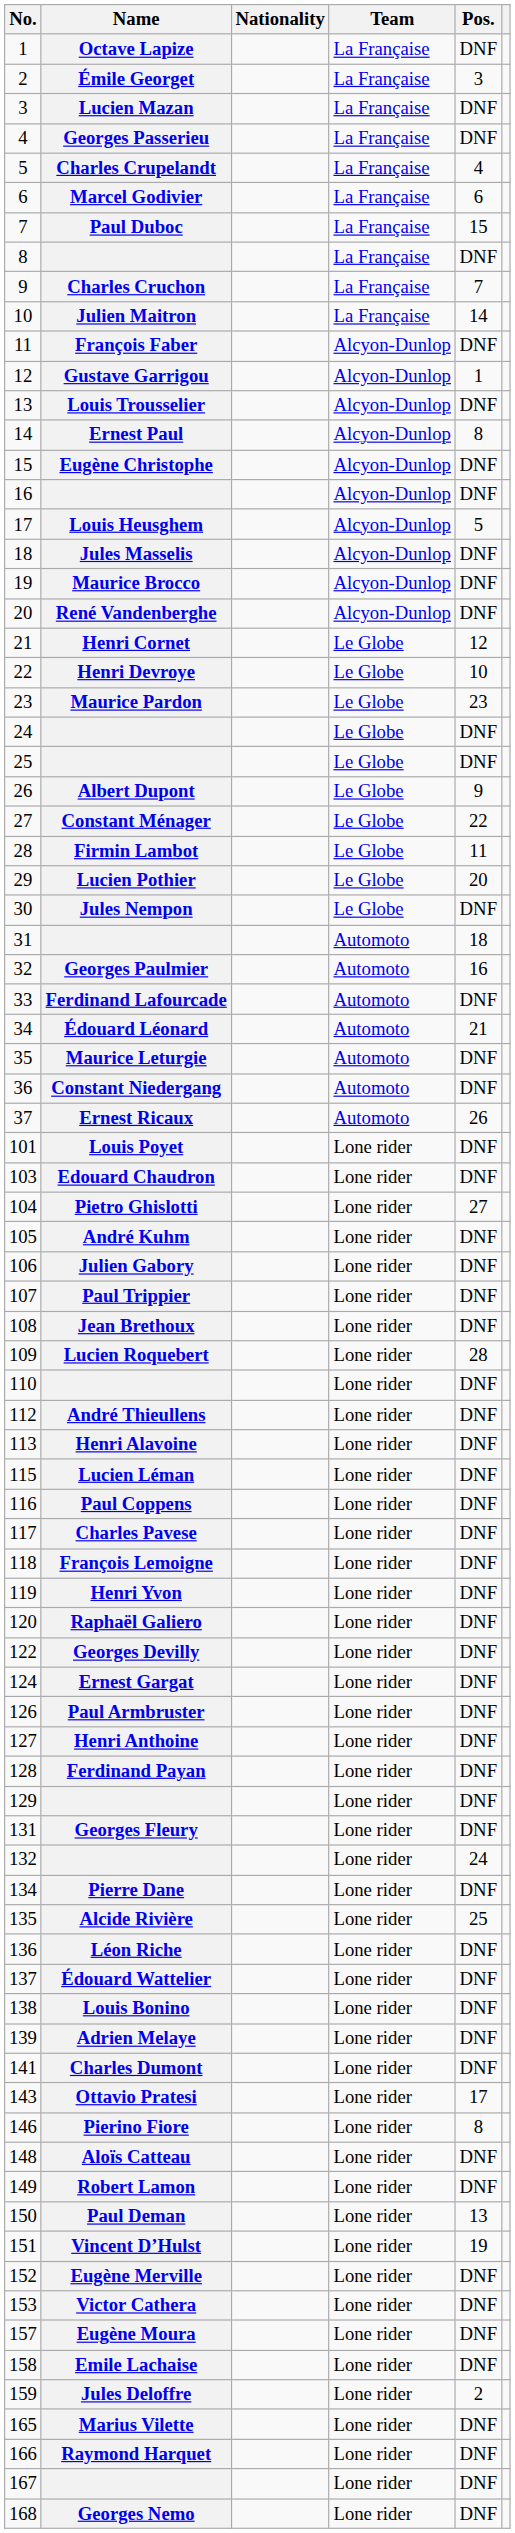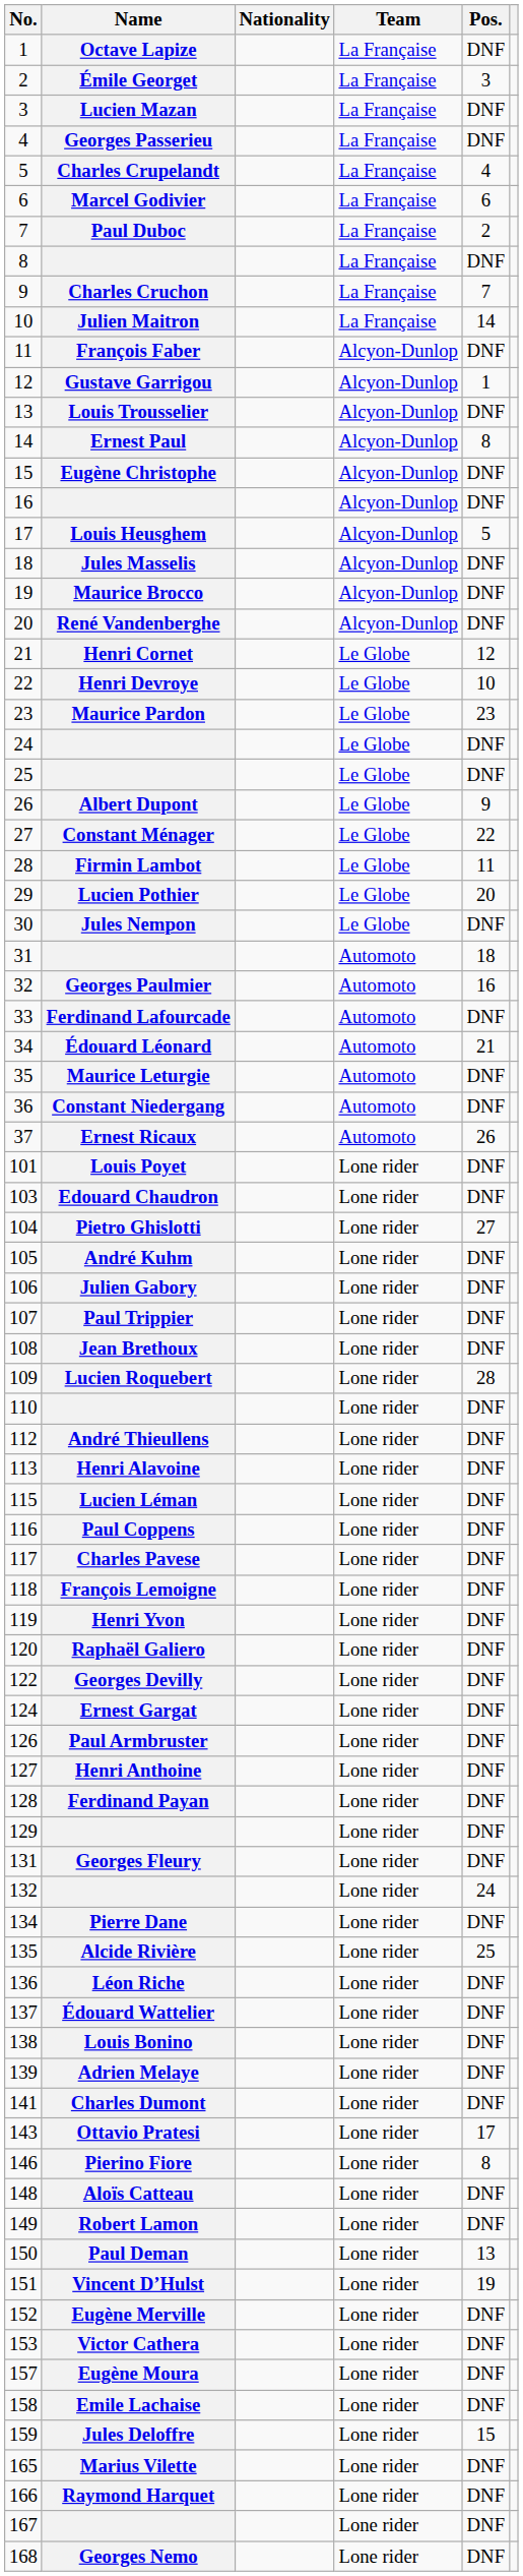 <table class="wikitable plainrowheaders sortable">
 <tr>
 <th scope="col">No.</th>
 <th scope="col">Name</th>
 <th scope="col">Nationality</th>
 <th scope="col">Team</th>
 <th scope="col" data-sort-type="number">Pos.</th>
 <th scope="col" class="unsortable"></th>
 </tr>
 <tr>
 <td style="text-align:center;">1</td>
 <th scope="row"><a href='#'>Octave Lapize</a></th>
 <td></td>
 <td><a href='#'>La Française</a></td>
 <td style="text-align:center;" data-sort-value="29">DNF</td>
 <td style="text-align:center;"></td>
 </tr>
 <tr>
 <td style="text-align:center;">2</td>
 <th scope="row"><a href='#'>Émile Georget</a></th>
 <td></td>
 <td><a href='#'>La Française</a></td>
 <td style="text-align:center;" data-sort-value="3">3</td>
 <td style="text-align:center;"></td>
 </tr>
 <tr>
 <td style="text-align:center;">3</td>
 <th scope="row"><a href='#'>Lucien Mazan</a></th>
 <td></td>
 <td><a href='#'>La Française</a></td>
 <td style="text-align:center;" data-sort-value="29">DNF</td>
 <td style="text-align:center;"></td>
 </tr>
 <tr>
 <td style="text-align:center;">4</td>
 <th scope="row"><a href='#'>Georges Passerieu</a></th>
 <td></td>
 <td><a href='#'>La Française</a></td>
 <td style="text-align:center;" data-sort-value="29">DNF</td>
 <td style="text-align:center;"></td>
 </tr>
 <tr>
 <td style="text-align:center;">5</td>
 <th scope="row"><a href='#'>Charles Crupelandt</a></th>
 <td></td>
 <td><a href='#'>La Française</a></td>
 <td style="text-align:center;" data-sort-value="4">4</td>
 <td style="text-align:center;"></td>
 </tr>
 <tr>
 <td style="text-align:center;">6</td>
 <th scope="row"><a href='#'>Marcel Godivier</a></th>
 <td></td>
 <td><a href='#'>La Française</a></td>
 <td style="text-align:center;" data-sort-value="6">6</td>
 <td style="text-align:center;"></td>
 </tr>
 <tr>
 <td style="text-align:center;">7</td>
 <th scope="row"><a href='#'>Paul Duboc</a></th>
 <td></td>
 <td><a href='#'>La Française</a></td>
-<td style="text-align:center;" data-sort-value="15">15</td>
+<td style="text-align:center;" data-sort-value="2">2</td>
 <td style="text-align:center;"></td>
 </tr>
 <tr>
 <td style="text-align:center;">8</td>
 <th scope="row"></th>
 <td></td>
 <td><a href='#'>La Française</a></td>
 <td style="text-align:center;" data-sort-value="29">DNF</td>
 <td style="text-align:center;"></td>
 </tr>
 <tr>
 <td style="text-align:center;">9</td>
 <th scope="row"><a href='#'>Charles Cruchon</a></th>
 <td></td>
 <td><a href='#'>La Française</a></td>
 <td style="text-align:center;" data-sort-value="7">7</td>
 <td style="text-align:center;"></td>
 </tr>
 <tr>
 <td style="text-align:center;">10</td>
 <th scope="row"><a href='#'>Julien Maitron</a></th>
 <td></td>
 <td><a href='#'>La Française</a></td>
 <td style="text-align:center;" data-sort-value="14">14</td>
 <td style="text-align:center;"></td>
 </tr>
 <tr>
 <td style="text-align:center;">11</td>
 <th scope="row"><a href='#'>François Faber</a></th>
 <td></td>
 <td><a href='#'>Alcyon-Dunlop</a></td>
 <td style="text-align:center;" data-sort-value="29">DNF</td>
 <td style="text-align:center;"></td>
 </tr>
 <tr>
 <td style="text-align:center;">12</td>
 <th scope="row"><a href='#'>Gustave Garrigou</a></th>
 <td></td>
 <td><a href='#'>Alcyon-Dunlop</a></td>
 <td style="text-align:center;" data-sort-value="1">1</td>
 <td style="text-align:center;"></td>
 </tr>
 <tr>
 <td style="text-align:center;">13</td>
 <th scope="row"><a href='#'>Louis Trousselier</a></th>
 <td></td>
 <td><a href='#'>Alcyon-Dunlop</a></td>
 <td style="text-align:center;" data-sort-value="29">DNF</td>
 <td style="text-align:center;"></td>
 </tr>
 <tr>
 <td style="text-align:center;">14</td>
 <th scope="row"><a href='#'>Ernest Paul</a></th>
 <td></td>
 <td><a href='#'>Alcyon-Dunlop</a></td>
 <td style="text-align:center;" data-sort-value="8">8</td>
 <td style="text-align:center;"></td>
 </tr>
 <tr>
 <td style="text-align:center;">15</td>
 <th scope="row"><a href='#'>Eugène Christophe</a></th>
 <td></td>
 <td><a href='#'>Alcyon-Dunlop</a></td>
 <td style="text-align:center;" data-sort-value="29">DNF</td>
 <td style="text-align:center;"></td>
 </tr>
 <tr>
 <td style="text-align:center;">16</td>
 <th scope="row"></th>
 <td></td>
 <td><a href='#'>Alcyon-Dunlop</a></td>
 <td style="text-align:center;" data-sort-value="29">DNF</td>
 <td style="text-align:center;"></td>
 </tr>
 <tr>
 <td style="text-align:center;">17</td>
 <th scope="row"><a href='#'>Louis Heusghem</a></th>
 <td></td>
 <td><a href='#'>Alcyon-Dunlop</a></td>
 <td style="text-align:center;" data-sort-value="5">5</td>
 <td style="text-align:center;"></td>
 </tr>
 <tr>
 <td style="text-align:center;">18</td>
 <th scope="row"><a href='#'>Jules Masselis</a></th>
 <td></td>
 <td><a href='#'>Alcyon-Dunlop</a></td>
 <td style="text-align:center;" data-sort-value="29">DNF</td>
 <td style="text-align:center;"></td>
 </tr>
 <tr>
 <td style="text-align:center;">19</td>
 <th scope="row"><a href='#'>Maurice Brocco</a></th>
 <td></td>
 <td><a href='#'>Alcyon-Dunlop</a></td>
 <td style="text-align:center;" data-sort-value="29">DNF</td>
 <td style="text-align:center;"></td>
 </tr>
 <tr>
 <td style="text-align:center;">20</td>
 <th scope="row"><a href='#'>René Vandenberghe</a></th>
 <td></td>
 <td><a href='#'>Alcyon-Dunlop</a></td>
 <td style="text-align:center;" data-sort-value="29">DNF</td>
 <td style="text-align:center;"></td>
 </tr>
 <tr>
 <td style="text-align:center;">21</td>
 <th scope="row"><a href='#'>Henri Cornet</a></th>
 <td></td>
 <td><a href='#'>Le Globe</a></td>
 <td style="text-align:center;" data-sort-value="12">12</td>
 <td style="text-align:center;"></td>
 </tr>
 <tr>
 <td style="text-align:center;">22</td>
 <th scope="row"><a href='#'>Henri Devroye</a></th>
 <td></td>
 <td><a href='#'>Le Globe</a></td>
 <td style="text-align:center;" data-sort-value="10">10</td>
 <td style="text-align:center;"></td>
 </tr>
 <tr>
 <td style="text-align:center;">23</td>
 <th scope="row"><a href='#'>Maurice Pardon</a></th>
 <td></td>
 <td><a href='#'>Le Globe</a></td>
 <td style="text-align:center;" data-sort-value="23">23</td>
 <td style="text-align:center;"></td>
 </tr>
 <tr>
 <td style="text-align:center;">24</td>
 <th scope="row"></th>
 <td></td>
 <td><a href='#'>Le Globe</a></td>
 <td style="text-align:center;" data-sort-value="29">DNF</td>
 <td style="text-align:center;"></td>
 </tr>
 <tr>
 <td style="text-align:center;">25</td>
 <th scope="row"></th>
 <td></td>
 <td><a href='#'>Le Globe</a></td>
 <td style="text-align:center;" data-sort-value="29">DNF</td>
 <td style="text-align:center;"></td>
 </tr>
 <tr>
 <td style="text-align:center;">26</td>
 <th scope="row"><a href='#'>Albert Dupont</a></th>
 <td></td>
 <td><a href='#'>Le Globe</a></td>
 <td style="text-align:center;" data-sort-value="9">9</td>
 <td style="text-align:center;"></td>
 </tr>
 <tr>
 <td style="text-align:center;">27</td>
 <th scope="row"><a href='#'>Constant Ménager</a></th>
 <td></td>
 <td><a href='#'>Le Globe</a></td>
 <td style="text-align:center;" data-sort-value="22">22</td>
 <td style="text-align:center;"></td>
 </tr>
 <tr>
 <td style="text-align:center;">28</td>
 <th scope="row"><a href='#'>Firmin Lambot</a></th>
 <td></td>
 <td><a href='#'>Le Globe</a></td>
 <td style="text-align:center;" data-sort-value="11">11</td>
 <td style="text-align:center;"></td>
 </tr>
 <tr>
 <td style="text-align:center;">29</td>
 <th scope="row"><a href='#'>Lucien Pothier</a></th>
 <td></td>
 <td><a href='#'>Le Globe</a></td>
 <td style="text-align:center;" data-sort-value="20">20</td>
 <td style="text-align:center;"></td>
 </tr>
 <tr>
 <td style="text-align:center;">30</td>
 <th scope="row"><a href='#'>Jules Nempon</a></th>
 <td></td>
 <td><a href='#'>Le Globe</a></td>
 <td style="text-align:center;" data-sort-value="29">DNF</td>
 <td style="text-align:center;"></td>
 </tr>
 <tr>
 <td style="text-align:center;">31</td>
 <th scope="row"></th>
 <td></td>
 <td><a href='#'>Automoto</a></td>
 <td style="text-align:center;" data-sort-value="18">18</td>
 <td style="text-align:center;"></td>
 </tr>
 <tr>
 <td style="text-align:center;">32</td>
 <th scope="row"><a href='#'>Georges Paulmier</a></th>
 <td></td>
 <td><a href='#'>Automoto</a></td>
 <td style="text-align:center;" data-sort-value="16">16</td>
 <td style="text-align:center;"></td>
 </tr>
 <tr>
 <td style="text-align:center;">33</td>
 <th scope="row"><a href='#'>Ferdinand Lafourcade</a></th>
 <td></td>
 <td><a href='#'>Automoto</a></td>
 <td style="text-align:center;" data-sort-value="29">DNF</td>
 <td style="text-align:center;"></td>
 </tr>
 <tr>
 <td style="text-align:center;">34</td>
 <th scope="row"><a href='#'>Édouard Léonard</a></th>
 <td></td>
 <td><a href='#'>Automoto</a></td>
 <td style="text-align:center;" data-sort-value="21">21</td>
 <td style="text-align:center;"></td>
 </tr>
 <tr>
 <td style="text-align:center;">35</td>
 <th scope="row"><a href='#'>Maurice Leturgie</a></th>
 <td></td>
 <td><a href='#'>Automoto</a></td>
 <td style="text-align:center;" data-sort-value="29">DNF</td>
 <td style="text-align:center;"></td>
 </tr>
 <tr>
 <td style="text-align:center;">36</td>
 <th scope="row"><a href='#'>Constant Niedergang</a></th>
 <td></td>
 <td><a href='#'>Automoto</a></td>
 <td style="text-align:center;" data-sort-value="29">DNF</td>
 <td style="text-align:center;"></td>
 </tr>
 <tr>
 <td style="text-align:center;">37</td>
 <th scope="row"><a href='#'>Ernest Ricaux</a></th>
 <td></td>
 <td><a href='#'>Automoto</a></td>
 <td style="text-align:center;" data-sort-value="26">26</td>
 <td style="text-align:center;"></td>
 </tr>
 <tr>
 <td style="text-align:center;">101</td>
 <th scope="row"><a href='#'>Louis Poyet</a></th>
 <td></td>
 <td>Lone rider</td>
 <td style="text-align:center;" data-sort-value="29">DNF</td>
 <td style="text-align:center;"></td>
 </tr>
 <tr>
 <td style="text-align:center;">103</td>
 <th scope="row"><a href='#'>Edouard Chaudron</a></th>
 <td></td>
 <td>Lone rider</td>
 <td style="text-align:center;" data-sort-value="29">DNF</td>
 <td style="text-align:center;"></td>
 </tr>
 <tr>
 <td style="text-align:center;">104</td>
 <th scope="row"><a href='#'>Pietro Ghislotti</a></th>
 <td></td>
 <td>Lone rider</td>
 <td style="text-align:center;" data-sort-value="27">27</td>
 <td style="text-align:center;"></td>
 </tr>
 <tr>
 <td style="text-align:center;">105</td>
 <th scope="row"><a href='#'>André Kuhm</a></th>
 <td></td>
 <td>Lone rider</td>
 <td style="text-align:center;" data-sort-value="29">DNF</td>
 <td style="text-align:center;"></td>
 </tr>
 <tr>
 <td style="text-align:center;">106</td>
 <th scope="row"><a href='#'>Julien Gabory</a></th>
 <td></td>
 <td>Lone rider</td>
 <td style="text-align:center;" data-sort-value="29">DNF</td>
 <td style="text-align:center;"></td>
 </tr>
 <tr>
 <td style="text-align:center;">107</td>
 <th scope="row"><a href='#'>Paul Trippier</a></th>
 <td></td>
 <td>Lone rider</td>
 <td style="text-align:center;" data-sort-value="29">DNF</td>
 <td style="text-align:center;"></td>
 </tr>
 <tr>
 <td style="text-align:center;">108</td>
 <th scope="row"><a href='#'>Jean Brethoux</a></th>
 <td></td>
 <td>Lone rider</td>
 <td style="text-align:center;" data-sort-value="29">DNF</td>
 <td style="text-align:center;"></td>
 </tr>
 <tr>
 <td style="text-align:center;">109</td>
 <th scope="row"><a href='#'>Lucien Roquebert</a></th>
 <td></td>
 <td>Lone rider</td>
 <td style="text-align:center;" data-sort-value="28">28</td>
 <td style="text-align:center;"></td>
 </tr>
 <tr>
 <td style="text-align:center;">110</td>
 <th scope="row"></th>
 <td></td>
 <td>Lone rider</td>
 <td style="text-align:center;" data-sort-value="29">DNF</td>
 <td style="text-align:center;"></td>
 </tr>
 <tr>
 <td style="text-align:center;">112</td>
 <th scope="row"><a href='#'>André Thieullens</a></th>
 <td></td>
 <td>Lone rider</td>
 <td style="text-align:center;" data-sort-value="29">DNF</td>
 <td style="text-align:center;"></td>
 </tr>
 <tr>
 <td style="text-align:center;">113</td>
 <th scope="row"><a href='#'>Henri Alavoine</a></th>
 <td></td>
 <td>Lone rider</td>
 <td style="text-align:center;" data-sort-value="29">DNF</td>
 <td style="text-align:center;"></td>
 </tr>
 <tr>
 <td style="text-align:center;">115</td>
 <th scope="row"><a href='#'>Lucien Léman</a></th>
 <td></td>
 <td>Lone rider</td>
 <td style="text-align:center;" data-sort-value="29">DNF</td>
 <td style="text-align:center;"></td>
 </tr>
 <tr>
 <td style="text-align:center;">116</td>
 <th scope="row"><a href='#'>Paul Coppens</a></th>
 <td></td>
 <td>Lone rider</td>
 <td style="text-align:center;" data-sort-value="29">DNF</td>
 <td style="text-align:center;"></td>
 </tr>
 <tr>
 <td style="text-align:center;">117</td>
 <th scope="row"><a href='#'>Charles Pavese</a></th>
 <td></td>
 <td>Lone rider</td>
 <td style="text-align:center;" data-sort-value="29">DNF</td>
 <td style="text-align:center;"></td>
 </tr>
 <tr>
 <td style="text-align:center;">118</td>
 <th scope="row"><a href='#'>François Lemoigne</a></th>
 <td></td>
 <td>Lone rider</td>
 <td style="text-align:center;" data-sort-value="29">DNF</td>
 <td style="text-align:center;"></td>
 </tr>
 <tr>
 <td style="text-align:center;">119</td>
 <th scope="row"><a href='#'>Henri Yvon</a></th>
 <td></td>
 <td>Lone rider</td>
 <td style="text-align:center;" data-sort-value="29">DNF</td>
 <td style="text-align:center;"></td>
 </tr>
 <tr>
 <td style="text-align:center;">120</td>
 <th scope="row"><a href='#'>Raphaël Galiero</a></th>
 <td></td>
 <td>Lone rider</td>
 <td style="text-align:center;" data-sort-value="29">DNF</td>
 <td style="text-align:center;"></td>
 </tr>
 <tr>
 <td style="text-align:center;">122</td>
 <th scope="row"><a href='#'>Georges Devilly</a></th>
 <td></td>
 <td>Lone rider</td>
 <td style="text-align:center;" data-sort-value="29">DNF</td>
 <td style="text-align:center;"></td>
 </tr>
 <tr>
 <td style="text-align:center;">124</td>
 <th scope="row"><a href='#'>Ernest Gargat</a></th>
 <td></td>
 <td>Lone rider</td>
 <td style="text-align:center;" data-sort-value="29">DNF</td>
 <td style="text-align:center;"></td>
 </tr>
 <tr>
 <td style="text-align:center;">126</td>
 <th scope="row"><a href='#'>Paul Armbruster</a></th>
 <td></td>
 <td>Lone rider</td>
 <td style="text-align:center;" data-sort-value="29">DNF</td>
 <td style="text-align:center;"></td>
 </tr>
 <tr>
 <td style="text-align:center;">127</td>
 <th scope="row"><a href='#'>Henri Anthoine</a></th>
 <td></td>
 <td>Lone rider</td>
 <td style="text-align:center;" data-sort-value="29">DNF</td>
 <td style="text-align:center;"></td>
 </tr>
 <tr>
 <td style="text-align:center;">128</td>
 <th scope="row"><a href='#'>Ferdinand Payan</a></th>
 <td></td>
 <td>Lone rider</td>
 <td style="text-align:center;" data-sort-value="29">DNF</td>
 <td style="text-align:center;"></td>
 </tr>
 <tr>
 <td style="text-align:center;">129</td>
 <th scope="row"></th>
 <td></td>
 <td>Lone rider</td>
 <td style="text-align:center;" data-sort-value="29">DNF</td>
 <td style="text-align:center;"></td>
 </tr>
 <tr>
 <td style="text-align:center;">131</td>
 <th scope="row"><a href='#'>Georges Fleury</a></th>
 <td></td>
 <td>Lone rider</td>
 <td style="text-align:center;" data-sort-value="29">DNF</td>
 <td style="text-align:center;"></td>
 </tr>
 <tr>
 <td style="text-align:center;">132</td>
 <th scope="row"></th>
 <td></td>
 <td>Lone rider</td>
 <td style="text-align:center;" data-sort-value="24">24</td>
 <td style="text-align:center;"></td>
 </tr>
 <tr>
 <td style="text-align:center;">134</td>
 <th scope="row"><a href='#'>Pierre Dane</a></th>
 <td></td>
 <td>Lone rider</td>
 <td style="text-align:center;" data-sort-value="29">DNF</td>
 <td style="text-align:center;"></td>
 </tr>
 <tr>
 <td style="text-align:center;">135</td>
 <th scope="row"><a href='#'>Alcide Rivière</a></th>
 <td></td>
 <td>Lone rider</td>
 <td style="text-align:center;" data-sort-value="25">25</td>
 <td style="text-align:center;"></td>
 </tr>
 <tr>
 <td style="text-align:center;">136</td>
 <th scope="row"><a href='#'>Léon Riche</a></th>
 <td></td>
 <td>Lone rider</td>
 <td style="text-align:center;" data-sort-value="29">DNF</td>
 <td style="text-align:center;"></td>
 </tr>
 <tr>
 <td style="text-align:center;">137</td>
 <th scope="row"><a href='#'>Édouard Wattelier</a></th>
 <td></td>
 <td>Lone rider</td>
 <td style="text-align:center;" data-sort-value="29">DNF</td>
 <td style="text-align:center;"></td>
 </tr>
 <tr>
 <td style="text-align:center;">138</td>
 <th scope="row"><a href='#'>Louis Bonino</a></th>
 <td></td>
 <td>Lone rider</td>
 <td style="text-align:center;" data-sort-value="29">DNF</td>
 <td style="text-align:center;"></td>
 </tr>
 <tr>
 <td style="text-align:center;">139</td>
 <th scope="row"><a href='#'>Adrien Melaye</a></th>
 <td></td>
 <td>Lone rider</td>
 <td style="text-align:center;" data-sort-value="29">DNF</td>
 <td style="text-align:center;"></td>
 </tr>
 <tr>
 <td style="text-align:center;">141</td>
 <th scope="row"><a href='#'>Charles Dumont</a></th>
 <td></td>
 <td>Lone rider</td>
 <td style="text-align:center;" data-sort-value="29">DNF</td>
 <td style="text-align:center;"></td>
 </tr>
 <tr>
 <td style="text-align:center;">143</td>
 <th scope="row"><a href='#'>Ottavio Pratesi</a></th>
 <td></td>
 <td>Lone rider</td>
 <td style="text-align:center;" data-sort-value="17">17</td>
 <td style="text-align:center;"></td>
 </tr>
 <tr>
 <td style="text-align:center;">146</td>
 <th scope="row"><a href='#'>Pierino Fiore</a></th>
 <td></td>
 <td>Lone rider</td>
 <td style="text-align:center;" data-sort-value="8">8</td>
 <td style="text-align:center;"></td>
 </tr>
 <tr>
 <td style="text-align:center;">148</td>
 <th scope="row"><a href='#'>Aloïs Catteau</a></th>
 <td></td>
 <td>Lone rider</td>
 <td style="text-align:center;" data-sort-value="29">DNF</td>
 <td style="text-align:center;"></td>
 </tr>
 <tr>
 <td style="text-align:center;">149</td>
 <th scope="row"><a href='#'>Robert Lamon</a></th>
 <td></td>
 <td>Lone rider</td>
 <td style="text-align:center;" data-sort-value="29">DNF</td>
 <td style="text-align:center;"></td>
 </tr>
 <tr>
 <td style="text-align:center;">150</td>
 <th scope="row"><a href='#'>Paul Deman</a></th>
 <td></td>
 <td>Lone rider</td>
 <td style="text-align:center;" data-sort-value="13">13</td>
 <td style="text-align:center;"></td>
 </tr>
 <tr>
 <td style="text-align:center;">151</td>
 <th scope="row"><a href='#'>Vincent D’Hulst</a></th>
 <td></td>
 <td>Lone rider</td>
 <td style="text-align:center;" data-sort-value="19">19</td>
 <td style="text-align:center;"></td>
 </tr>
 <tr>
 <td style="text-align:center;">152</td>
 <th scope="row"><a href='#'>Eugène Merville</a></th>
 <td></td>
 <td>Lone rider</td>
 <td style="text-align:center;" data-sort-value="29">DNF</td>
 <td style="text-align:center;"></td>
 </tr>
 <tr>
 <td style="text-align:center;">153</td>
 <th scope="row"><a href='#'>Victor Cathera</a></th>
 <td></td>
 <td>Lone rider</td>
 <td style="text-align:center;" data-sort-value="29">DNF</td>
 <td style="text-align:center;"></td>
 </tr>
 <tr>
 <td style="text-align:center;">157</td>
 <th scope="row"><a href='#'>Eugène Moura</a></th>
 <td></td>
 <td>Lone rider</td>
 <td style="text-align:center;" data-sort-value="29">DNF</td>
 <td style="text-align:center;"></td>
 </tr>
 <tr>
 <td style="text-align:center;">158</td>
 <th scope="row"><a href='#'>Emile Lachaise</a></th>
 <td></td>
 <td>Lone rider</td>
 <td style="text-align:center;" data-sort-value="29">DNF</td>
 <td style="text-align:center;"></td>
 </tr>
 <tr>
 <td style="text-align:center;">159</td>
 <th scope="row"><a href='#'>Jules Deloffre</a></th>
 <td></td>
 <td>Lone rider</td>
-<td style="text-align:center;" data-sort-value="2">2</td>
+<td style="text-align:center;" data-sort-value="15">15</td>
 <td style="text-align:center;"></td>
 </tr>
 <tr>
 <td style="text-align:center;">165</td>
 <th scope="row"><a href='#'>Marius Vilette</a></th>
 <td></td>
 <td>Lone rider</td>
 <td style="text-align:center;" data-sort-value="29">DNF</td>
 <td style="text-align:center;"></td>
 </tr>
 <tr>
 <td style="text-align:center;">166</td>
 <th scope="row"><a href='#'>Raymond Harquet</a></th>
 <td></td>
 <td>Lone rider</td>
 <td style="text-align:center;" data-sort-value="29">DNF</td>
 <td style="text-align:center;"></td>
 </tr>
 <tr>
 <td style="text-align:center;">167</td>
 <th scope="row"></th>
 <td></td>
 <td>Lone rider</td>
 <td style="text-align:center;" data-sort-value="29">DNF</td>
 <td style="text-align:center;"></td>
 </tr>
 <tr>
 <td style="text-align:center;">168</td>
 <th scope="row"><a href='#'>Georges Nemo</a></th>
 <td></td>
 <td>Lone rider</td>
 <td style="text-align:center;" data-sort-value="29">DNF</td>
 <td style="text-align:center;"></td>
 </tr>
 </table>
